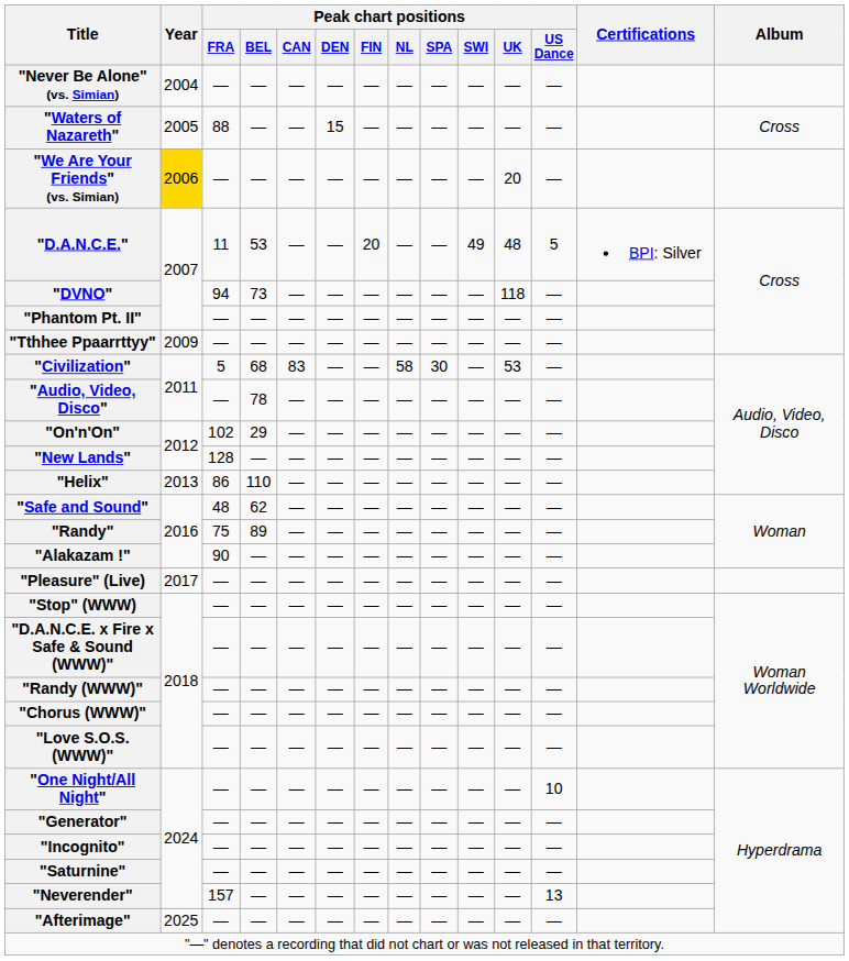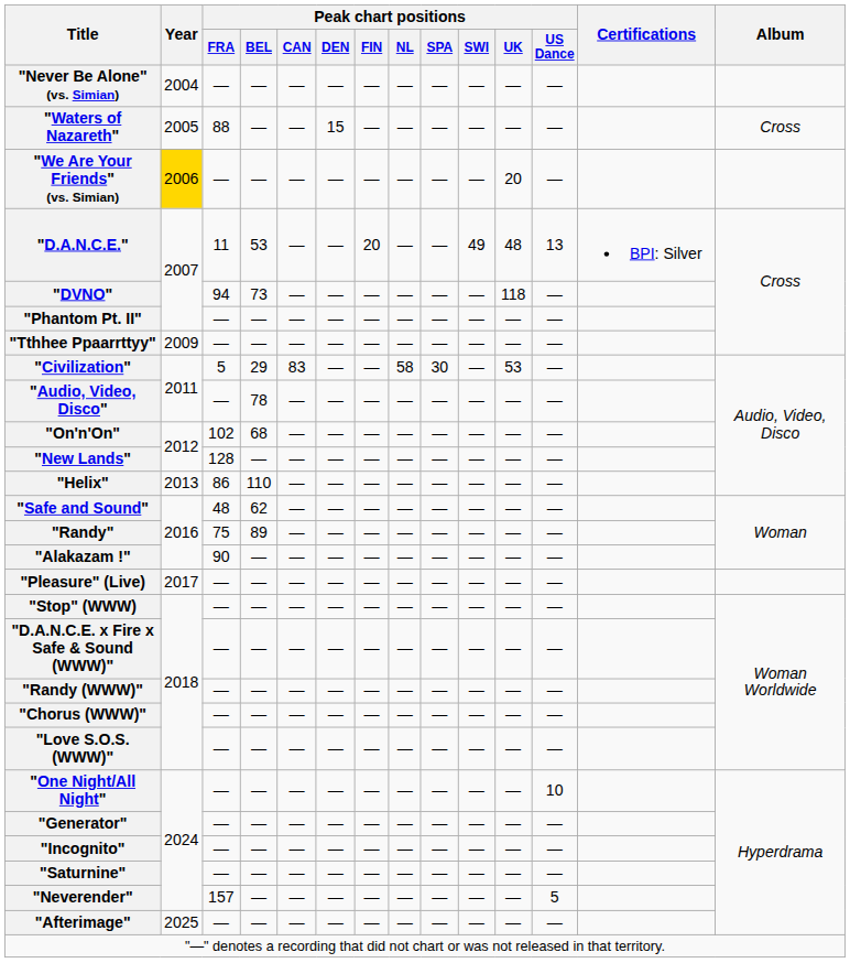 <table class="wikitable plainrowheaders" style="text-align:center;" border="1" id="singles">
 <tr>
 <th scope="col" rowspan="2" style="width:15em;">Title</th>
 <th scope="col" rowspan="2">Year</th>
 <th scope="col" colspan="10">Peak chart positions</th>
 <th scope="col" rowspan="2" style="width:12em;"><a href='#'>Certifications</a><br></th>
 <th scope="col" rowspan="2" style="width:12em;">Album</th>
 </tr>
 <tr>
 <th scope="col" style="width:3em;font-size:85%"><a href='#'>FRA</a><br></th>
 <th scope="col" style="width:3em;font-size:85%"><a href='#'>BEL</a><br></th>
 <th scope="col" style="width:3em;font-size:85%"><a href='#'>CAN</a><br></th>
 <th scope="col" style="width:3em;font-size:85%"><a href='#'>DEN</a><br></th>
 <th scope="col" style="width:3em;font-size:85%"><a href='#'>FIN</a><br></th>
 <th scope="col" style="width:3em;font-size:85%"><a href='#'>NL</a><br></th>
 <th scope="col" style="width:3em;font-size:85%"><a href='#'>SPA</a><br></th>
 <th scope="col" style="width:3em;font-size:85%"><a href='#'>SWI</a><br></th>
 <th scope="col" style="width:3em;font-size:85%"><a href='#'>UK</a><br></th>
 <th scope="col" style="width:3em;font-size:85%"><a href='#'>US<br>Dance</a><br></th>
 </tr>
 <tr>
 <th scope="row">"Never Be Alone"<br><small>(vs. <a href='#'>Simian</a>)</small></th>
 <td>2004</td>
 <td>—</td>
 <td>—</td>
 <td>—</td>
 <td>—</td>
 <td>—</td>
 <td>—</td>
 <td>—</td>
 <td>—</td>
 <td>—</td>
 <td>—</td>
 <td></td>
 <td></td>
 </tr>
 <tr>
 <th scope="row">"<a href='#'>Waters of Nazareth</a>"</th>
 <td>2005</td>
 <td>88</td>
 <td>—</td>
 <td>—</td>
 <td>15</td>
 <td>—</td>
 <td>—</td>
 <td>—</td>
 <td>—</td>
 <td>—</td>
 <td>—</td>
 <td></td>
 <td><em>Cross</em></td>
 </tr>
 <tr>
 <th scope="row">"<a href='#'>We Are Your Friends</a>"<br><small>(vs. Simian)</small></th>
 <td style="background: gold;">2006</td>
 <td>—</td>
 <td>—</td>
 <td>—</td>
 <td>—</td>
 <td>—</td>
 <td>—</td>
 <td>—</td>
 <td>—</td>
 <td>20</td>
 <td>—</td>
 <td></td>
 <td></td>
 </tr>
 <tr>
 <th scope="row">"<a href='#'>D.A.N.C.E.</a>"</th>
 <td rowspan="3">2007</td>
 <td>11</td>
 <td>53</td>
 <td>—</td>
 <td>—</td>
 <td>20</td>
 <td>—</td>
 <td>—</td>
 <td>49</td>
 <td>48</td>
-<td>5</td>
+<td>13</td>
 <td><br><ul><li><a href='#'>BPI</a>: Silver</li></ul></td>
 <td rowspan="4"><em>Cross</em></td>
 </tr>
 <tr>
 <th scope="row">"<a href='#'>DVNO</a>"</th>
 <td>94</td>
 <td>73</td>
 <td>—</td>
 <td>—</td>
 <td>—</td>
 <td>—</td>
 <td>—</td>
 <td>—</td>
 <td>118</td>
 <td>—</td>
 <td></td>
 </tr>
 <tr>
 <th scope="row">"Phantom Pt. II"</th>
 <td>—</td>
 <td>—</td>
 <td>—</td>
 <td>—</td>
 <td>—</td>
 <td>—</td>
 <td>—</td>
 <td>—</td>
 <td>—</td>
 <td>—</td>
 <td></td>
 </tr>
 <tr>
 <th scope="row">"Tthhee Ppaarrttyy"</th>
 <td>2009</td>
 <td>—</td>
 <td>—</td>
 <td>—</td>
 <td>—</td>
 <td>—</td>
 <td>—</td>
 <td>—</td>
 <td>—</td>
 <td>—</td>
 <td>—</td>
 <td></td>
 </tr>
 <tr>
 <th scope="row">"<a href='#'>Civilization</a>"</th>
 <td rowspan="2">2011</td>
 <td>5</td>
-<td>68</td>
+<td>29</td>
 <td>83</td>
 <td>—</td>
 <td>—</td>
 <td>58</td>
 <td>30</td>
 <td>—</td>
 <td>53</td>
 <td>—</td>
 <td></td>
 <td rowspan="5"><em>Audio, Video, Disco</em></td>
 </tr>
 <tr>
 <th scope="row">"<a href='#'>Audio, Video, Disco</a>"</th>
 <td>—</td>
 <td>78</td>
 <td>—</td>
 <td>—</td>
 <td>—</td>
 <td>—</td>
 <td>—</td>
 <td>—</td>
 <td>—</td>
 <td>—</td>
 </tr>
 <tr>
 <th scope="row">"On'n'On"</th>
 <td rowspan="2">2012</td>
 <td>102</td>
-<td>29</td>
+<td>68</td>
 <td>—</td>
 <td>—</td>
 <td>—</td>
 <td>—</td>
 <td>—</td>
 <td>—</td>
 <td>—</td>
 <td>—</td>
 <td></td>
 </tr>
 <tr>
 <th scope="row">"<a href='#'>New Lands</a>"</th>
 <td>128</td>
 <td>—</td>
 <td>—</td>
 <td>—</td>
 <td>—</td>
 <td>—</td>
 <td>—</td>
 <td>—</td>
 <td>—</td>
 <td>—</td>
 <td></td>
 </tr>
 <tr>
 <th scope="row">"Helix"</th>
 <td>2013</td>
 <td>86</td>
 <td>110</td>
 <td>—</td>
 <td>—</td>
 <td>—</td>
 <td>—</td>
 <td>—</td>
 <td>—</td>
 <td>—</td>
 <td>—</td>
 <td></td>
 </tr>
 <tr>
 <th scope="row">"<a href='#'>Safe and Sound</a>"</th>
 <td rowspan="3">2016</td>
 <td>48</td>
 <td>62</td>
 <td>—</td>
 <td>—</td>
 <td>—</td>
 <td>—</td>
 <td>—</td>
 <td>—</td>
 <td>—</td>
 <td>—</td>
 <td></td>
 <td rowspan="3"><em>Woman</em></td>
 </tr>
 <tr>
 <th scope="row">"Randy"</th>
 <td>75</td>
 <td>89</td>
 <td>—</td>
 <td>—</td>
 <td>—</td>
 <td>—</td>
 <td>—</td>
 <td>—</td>
 <td>—</td>
 <td>—</td>
 <td></td>
 </tr>
 <tr>
 <th scope="row">"Alakazam !"</th>
 <td>90</td>
 <td>—</td>
 <td>—</td>
 <td>—</td>
 <td>—</td>
 <td>—</td>
 <td>—</td>
 <td>—</td>
 <td>—</td>
 <td>—</td>
 <td></td>
 </tr>
 <tr>
 <th scope="row">"Pleasure" (Live)</th>
 <td>2017</td>
 <td>—</td>
 <td>—</td>
 <td>—</td>
 <td>—</td>
 <td>—</td>
 <td>—</td>
 <td>—</td>
 <td>—</td>
 <td>—</td>
 <td>—</td>
 <td></td>
 <td></td>
 </tr>
 <tr>
 <th scope="row">"Stop" (WWW)</th>
 <td rowspan="5">2018</td>
 <td>—</td>
 <td>—</td>
 <td>—</td>
 <td>—</td>
 <td>—</td>
 <td>—</td>
 <td>—</td>
 <td>—</td>
 <td>—</td>
 <td>—</td>
 <td></td>
 <td rowspan="5"><em>Woman Worldwide</em></td>
 </tr>
 <tr>
 <th scope="row">"D.A.N.C.E. x Fire x Safe & Sound (WWW)"</th>
 <td>—</td>
 <td>—</td>
 <td>—</td>
 <td>—</td>
 <td>—</td>
 <td>—</td>
 <td>—</td>
 <td>—</td>
 <td>—</td>
 <td>—</td>
 <td></td>
 </tr>
 <tr>
 <th scope="row">"Randy (WWW)"</th>
 <td>—</td>
 <td>—</td>
 <td>—</td>
 <td>—</td>
 <td>—</td>
 <td>—</td>
 <td>—</td>
 <td>—</td>
 <td>—</td>
 <td>—</td>
 <td></td>
 </tr>
 <tr>
 <th scope="row">"Chorus (WWW)"</th>
 <td>—</td>
 <td>—</td>
 <td>—</td>
 <td>—</td>
 <td>—</td>
 <td>—</td>
 <td>—</td>
 <td>—</td>
 <td>—</td>
 <td>—</td>
 <td></td>
 </tr>
 <tr>
 <th scope="row">"Love S.O.S. (WWW)"</th>
 <td>—</td>
 <td>—</td>
 <td>—</td>
 <td>—</td>
 <td>—</td>
 <td>—</td>
 <td>—</td>
 <td>—</td>
 <td>—</td>
 <td>—</td>
 <td></td>
 </tr>
 <tr>
 <th scope="row">"<a href='#'>One Night/All Night</a>" <br></th>
 <td rowspan="5">2024</td>
 <td>—</td>
 <td>—</td>
 <td>—</td>
 <td>—</td>
 <td>—</td>
 <td>—</td>
 <td>—</td>
 <td>—</td>
 <td>—</td>
 <td>10</td>
 <td></td>
 <td rowspan="6"><em>Hyperdrama</em></td>
 </tr>
 <tr>
 <th scope="row">"Generator"</th>
 <td>—</td>
 <td>—</td>
 <td>—</td>
 <td>—</td>
 <td>—</td>
 <td>—</td>
 <td>—</td>
 <td>—</td>
 <td>—</td>
 <td>—</td>
 <td></td>
 </tr>
 <tr>
 <th scope="row">"Incognito"</th>
 <td>—</td>
 <td>—</td>
 <td>—</td>
 <td>—</td>
 <td>—</td>
 <td>—</td>
 <td>—</td>
 <td>—</td>
 <td>—</td>
 <td>—</td>
 <td></td>
 </tr>
 <tr>
 <th scope="row">"Saturnine" <br></th>
 <td>—</td>
 <td>—</td>
 <td>—</td>
 <td>—</td>
 <td>—</td>
 <td>—</td>
 <td>—</td>
 <td>—</td>
 <td>—</td>
 <td>—</td>
 <td></td>
 </tr>
 <tr>
 <th scope="row">"Neverender" <br></th>
 <td>157</td>
 <td>—</td>
 <td>—</td>
 <td>—</td>
 <td>—</td>
 <td>—</td>
 <td>—</td>
 <td>—</td>
 <td>—</td>
-<td>13</td>
+<td>5</td>
 <td></td>
 </tr>
 <tr>
 <th scope="row">"Afterimage" <br></th>
 <td>2025</td>
 <td>—</td>
 <td>—</td>
 <td>—</td>
 <td>—</td>
 <td>—</td>
 <td>—</td>
 <td>—</td>
 <td>—</td>
 <td>—</td>
 <td>—</td>
 <td></td>
 </tr>
 <tr>
 <td colspan="15" style="font-size:90%">"—" denotes a recording that did not chart or was not released in that territory.</td>
 </tr>
 </table>
